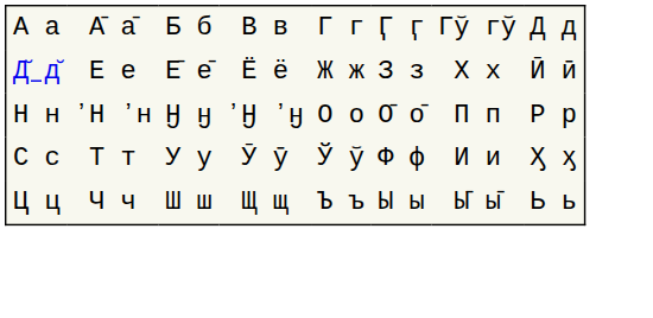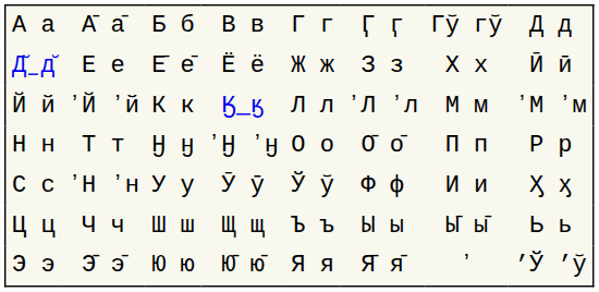 <table cellpadding=4 style="font-size:larger; text-align:center; border-color:black; border-width:1px; border-style:solid; border-collapse:collapse; background-color:#F8F8EF;" summary="55 letters of the modern Aleut alphabet, capital and lowercase">
 <tr>
 <td>А а</td>
 <td>А̄ а̄</td>
 <td>Б б</td>
 <td>В в</td>
 <td>Г г</td>
 <td>Ӷ ӷ</td>
 <td>Гў гў</td>
 <td>Д д</td>
 </tr>
 <tr>
 <td><a href='#'>Д̆ д̆</a></td>
 <td>Е е</td>
 <td>Е̄ е̄</td>
 <td>Ё ё</td>
 <td>Ж ж</td>
 <td>З з</td>
 <td>Х х</td>
 <td>Ӣ ӣ</td>
 </tr>
 <tr>
+<td>Й й</td>
+<td>ʼЙ ʼй</td>
+<td>К к</td>
+<td><a href='#'> Ӄ ӄ</a></td>
+<td>Л л</td>
+<td>ʼЛ ʼл</td>
+<td>М м</td>
+<td>ʼМ ʼм</td>
+</tr>
+<tr>
 <td>Н н</td>
-<td>ʼН ʼн</td>
+<td>Т т</td>
 <td>Ӈ ӈ</td>
 <td>ʼӇ ʼӈ</td>
 <td>О о</td>
 <td>О̄ о̄</td>
 <td>П п</td>
 <td>Р р</td>
 </tr>
 <tr>
 <td>С с</td>
-<td>Т т</td>
+<td>ʼН ʼн</td>
 <td>У у</td>
 <td>Ӯ ӯ</td>
 <td>Ў ў</td>
 <td>Ф ф</td>
 <td>И и</td>
 <td>Ӽ ӽ</td>
 </tr>
 <tr>
 <td>Ц ц</td>
 <td>Ч ч</td>
 <td>Ш ш</td>
 <td>Щ щ</td>
 <td>Ъ ъ</td>
 <td>Ы ы</td>
 <td>Ы̄ ы̄</td>
 <td>Ь ь</td>
 </tr>
+<tr>
+<td>Э э</td>
+<td>Э̄ э̄</td>
+<td>Ю ю</td>
+<td>Ю̄ ю̄</td>
+<td>Я я</td>
+<td>Я̄ я̄</td>
+<td>ʼ</td>
+<td>’Ў ’ў</td>
+</tr>
 </table>
